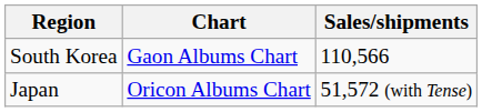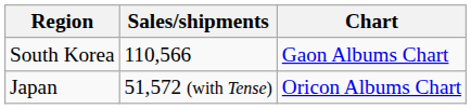 <table class="wikitable">
 <tr>
 <th>Region</th>
+<th>Sales/shipments</th>
 <th>Chart</th>
-<th>Sales/shipments</th>
 </tr>
 <tr>
 <td rowspan="1">South Korea</td>
+<td>110,566</td>
 <td><a href='#'>Gaon Albums Chart</a></td>
-<td>110,566</td>
 </tr>
 <tr>
 <td>Japan</td>
+<td>51,572 <small>(with <em>Tense</em>)</small></td>
 <td><a href='#'>Oricon Albums Chart</a></td>
-<td>51,572 <small>(with <em>Tense</em>)</small></td>
 </tr>
 </table>
